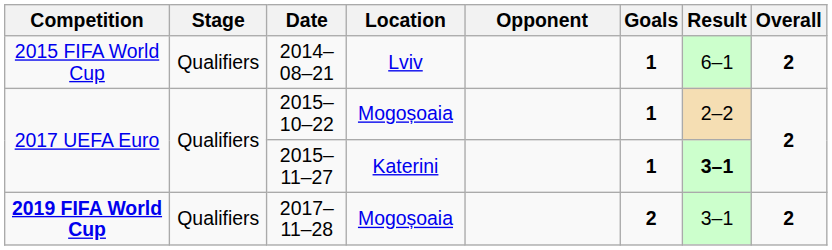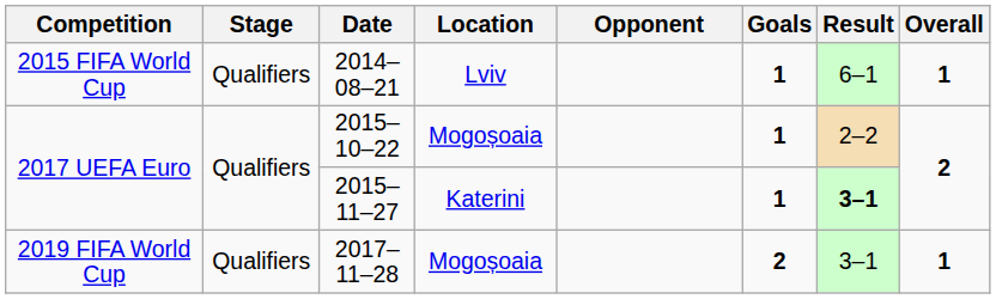 <table class="wikitable" style="font-size:90%">
 <tr>
 <th width=175px>Competition</th>
 <th width=75px>Stage</th>
 <th width=75px>Date</th>
 <th width=100px>Location</th>
 <th width=185px>Opponent</th>
 <th width=25px>Goals</th>
 <th width=25>Result</th>
 <th width=25px>Overall</th>
 </tr>
 <tr align=center>
 <td><a href='#'>2015 FIFA World Cup</a></td>
 <td>Qualifiers</td>
 <td>2014–08–21</td>
 <td><a href='#'>Lviv</a></td>
 <td align=left></td>
 <td><strong>1</strong></td>
 <td bgcolor=#CCFFCC>6–1</td>
-<td><strong>2</strong></td>
+<td><strong>1</strong></td>
 </tr>
 <tr align=center>
 <td rowspan=2><a href='#'>2017 UEFA Euro</a></td>
 <td rowspan=2>Qualifiers</td>
 <td>2015–10–22</td>
 <td><a href='#'>Mogoșoaia</a></td>
 <td align=left></td>
 <td><strong>1</strong></td>
 <td bgcolor=#F5DEB3>2–2</td>
 <td rowspan=2><strong>2</strong></td>
 </tr>
 <tr align=center>
 <td>2015–11–27</td>
 <td><a href='#'>Katerini</a></td>
 <td align=left></td>
 <td><strong>1</strong></td>
 <td bgcolor=#CCFFCC><strong>3–1</strong></td>
 </tr>
 <tr align=center>
-<td><strong><a href='#'>2019 FIFA World Cup</a></strong></td>
+<td><a href='#'>2019 FIFA World Cup</a></td>
 <td>Qualifiers</td>
 <td>2017–11–28</td>
 <td><a href='#'>Mogoșoaia</a></td>
 <td align=left></td>
 <td><strong>2</strong></td>
 <td bgcolor=#CCFFCC>3–1</td>
-<td><strong>2</strong></td>
+<td><strong>1</strong></td>
 </tr>
 </table>
